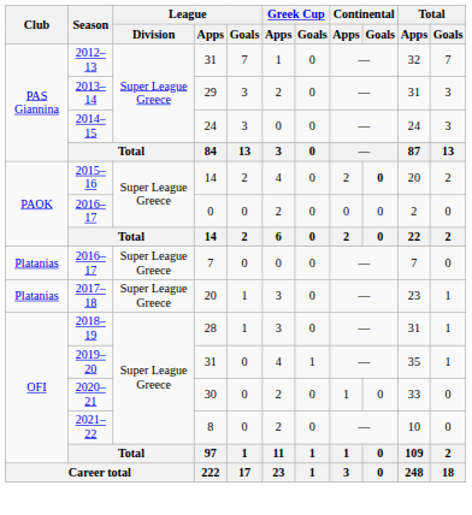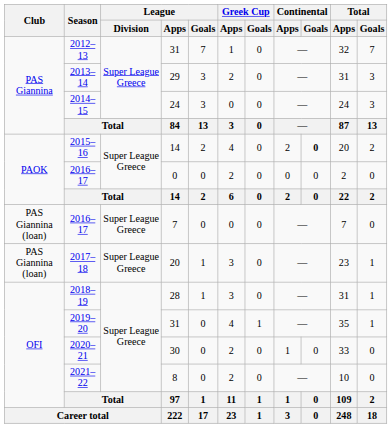 <table class="wikitable" style="text-align:center">
 <tr>
 <th rowspan=2>Club</th>
 <th rowspan=2>Season</th>
 <th colspan=3>League</th>
 <th colspan=2><a href='#'>Greek Cup</a></th>
 <th colspan=2>Continental</th>
 <th colspan=2>Total</th>
 </tr>
 <tr>
 <th>Division</th>
 <th>Apps</th>
 <th>Goals</th>
 <th>Apps</th>
 <th>Goals</th>
 <th>Apps</th>
 <th>Goals</th>
 <th>Apps</th>
 <th>Goals</th>
 </tr>
 <tr>
 <td rowspan="4"><a href='#'>PAS Giannina</a></td>
 <td><a href='#'>2012–13</a></td>
 <td rowspan="3"><a href='#'>Super League Greece</a></td>
 <td>31</td>
 <td>7</td>
 <td>1</td>
 <td>0</td>
 <td colspan="2">—</td>
 <td>32</td>
 <td>7</td>
 </tr>
 <tr>
 <td><a href='#'>2013–14</a></td>
 <td>29</td>
 <td>3</td>
 <td>2</td>
 <td>0</td>
 <td colspan="2">—</td>
 <td>31</td>
 <td>3</td>
 </tr>
 <tr>
 <td><a href='#'>2014–15</a></td>
 <td>24</td>
 <td>3</td>
 <td>0</td>
 <td>0</td>
 <td colspan="2">—</td>
 <td>24</td>
 <td>3</td>
 </tr>
 <tr>
 <th colspan="2">Total</th>
 <th>84</th>
 <th>13</th>
 <th>3</th>
 <th>0</th>
 <th colspan="2">—</th>
 <th>87</th>
 <th>13</th>
 </tr>
 <tr>
 <td rowspan="3"><a href='#'>PAOK</a></td>
 <td><a href='#'>2015–16</a></td>
 <td rowspan="2">Super League Greece</td>
 <td>14</td>
 <td>2</td>
 <td>4</td>
 <td>0</td>
 <td>2</td>
 <td><strong>0</strong></td>
 <td>20</td>
 <td>2</td>
 </tr>
 <tr>
 <td><a href='#'>2016–17</a></td>
 <td>0</td>
 <td>0</td>
 <td>2</td>
 <td>0</td>
 <td>0</td>
 <td>0</td>
 <td>2</td>
 <td>0</td>
 </tr>
 <tr>
 <th colspan="2">Total</th>
 <th>14</th>
 <th>2</th>
 <th>6</th>
 <th>0</th>
 <th>2</th>
 <th>0</th>
 <th>22</th>
 <th>2</th>
 </tr>
 <tr>
-<td><a href='#'>Platanias</a></td>
+<td>PAS Giannina (loan)</td>
 <td><a href='#'>2016–17</a></td>
 <td>Super League Greece</td>
 <td>7</td>
 <td>0</td>
 <td>0</td>
 <td>0</td>
 <td colspan="2">—</td>
 <td>7</td>
 <td>0</td>
 </tr>
 <tr>
-<td><a href='#'>Platanias</a></td>
+<td>PAS Giannina (loan)</td>
 <td><a href='#'>2017–18</a></td>
 <td>Super League Greece</td>
 <td>20</td>
 <td>1</td>
 <td>3</td>
 <td>0</td>
 <td colspan="2">—</td>
 <td>23</td>
 <td>1</td>
 </tr>
 <tr>
 <td rowspan="5"><a href='#'>OFI</a></td>
 <td><a href='#'>2018–19</a></td>
 <td rowspan="4">Super League Greece</td>
 <td>28</td>
 <td>1</td>
 <td>3</td>
 <td>0</td>
 <td colspan="2">—</td>
 <td>31</td>
 <td>1</td>
 </tr>
 <tr>
 <td><a href='#'>2019–20</a></td>
 <td>31</td>
 <td>0</td>
 <td>4</td>
 <td>1</td>
 <td colspan="2">—</td>
 <td>35</td>
 <td>1</td>
 </tr>
 <tr>
 <td><a href='#'>2020–21</a></td>
 <td>30</td>
 <td>0</td>
 <td>2</td>
 <td>0</td>
 <td>1</td>
 <td>0</td>
 <td>33</td>
 <td>0</td>
 </tr>
 <tr>
 <td><a href='#'>2021–22</a></td>
 <td>8</td>
 <td>0</td>
 <td>2</td>
 <td>0</td>
 <td colspan="2">—</td>
 <td>10</td>
 <td>0</td>
 </tr>
 <tr>
 <th colspan="2">Total</th>
 <th>97</th>
 <th>1</th>
 <th>11</th>
 <th>1</th>
 <th>1</th>
 <th>0</th>
 <th>109</th>
 <th>2</th>
 </tr>
 <tr>
 <th colspan="3">Career total</th>
 <th>222</th>
 <th>17</th>
 <th>23</th>
 <th>1</th>
 <th>3</th>
 <th>0</th>
 <th>248</th>
 <th>18</th>
 </tr>
 </table>
